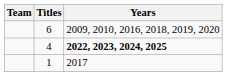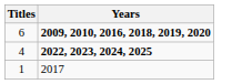 <table class="wikitable sortable" style="text-align:center">
 <tr>
-<th>Team</th>
 <th>Titles</th>
 <th>Years</th>
 </tr>
 <tr>
-<td style=></td>
 <td>6</td>
-<td align=left>2009, 2010, 2016, 2018, 2019, 2020</td>
+<td align=left><strong>2009, 2010, 2016, 2018, 2019, 2020</strong></td>
 </tr>
 <tr>
-<td style=></td>
 <td>4</td>
 <td align=left><strong>2022, 2023, 2024, 2025</strong></td>
 </tr>
 <tr>
-<td style=></td>
 <td>1</td>
 <td align=left>2017</td>
 </tr>
 </table>
